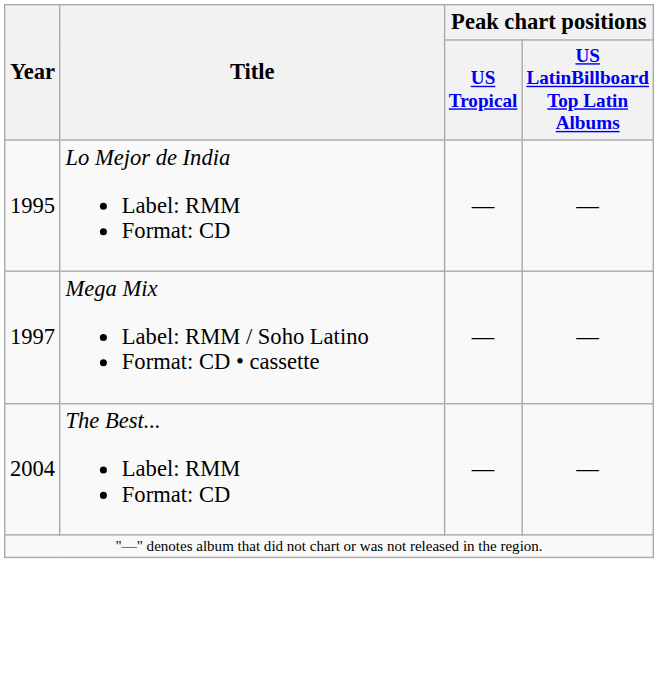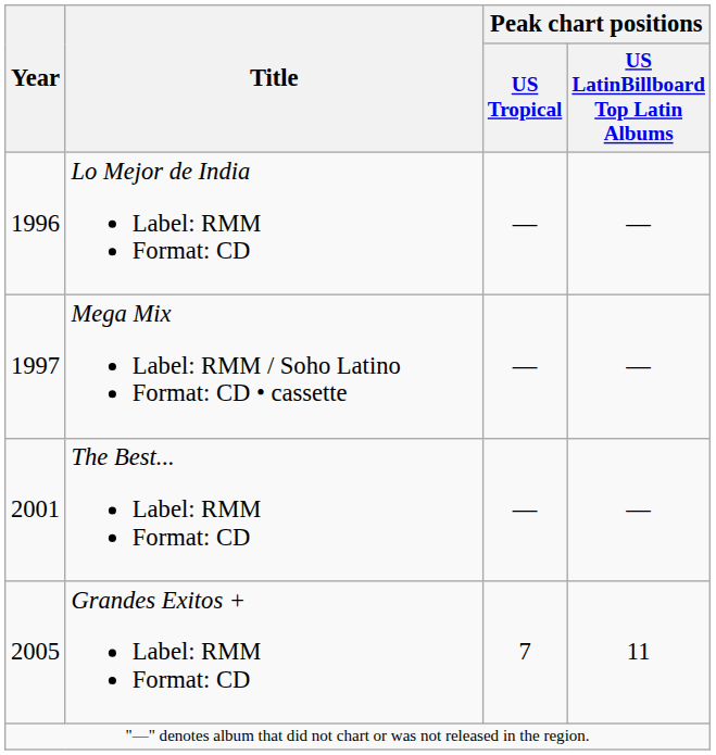 <table class="wikitable" style="text-align:center;">
 <tr>
 <th rowspan="2">Year</th>
 <th rowspan="2" width="265">Title</th>
 <th colspan="2">Peak chart positions</th>
 </tr>
 <tr>
 <th style="width:3em;font-size:85%"><a href='#'>US Tropical</a><br></th>
 <th style="width:3em;font-size:85%"><a href='#'>US Latin</a><a href='#'>Billboard Top Latin Albums</a><br></th>
 </tr>
 <tr>
-<td>1995</td>
+<td>1996</td>
 <td align="left"><em>Lo Mejor de India</em><br><ul><li>Label: RMM</li><li>Format: CD</li></ul></td>
 <td>—</td>
 <td>—</td>
 </tr>
 <tr>
 <td>1997</td>
 <td align="left"><em>Mega Mix</em><br><ul><li>Label: RMM / Soho Latino</li><li>Format: CD • cassette</li></ul></td>
 <td>—</td>
 <td>—</td>
 </tr>
 <tr>
-<td>2004</td>
+<td>2001</td>
 <td align="left"><em>The Best...</em><br><ul><li>Label: RMM</li><li>Format: CD</li></ul></td>
 <td>—</td>
 <td>—</td>
 </tr>
 <tr>
+<td>2005</td>
+<td align="left"><em>Grandes Exitos +</em><br><ul><li>Label: RMM</li><li>Format: CD</li></ul></td>
+<td>7</td>
+<td>11</td>
+</tr>
+<tr>
 <td colspan="4" style="font-size:8pt">"—" denotes album that did not chart or was not released in the region.</td>
 </tr>
 </table>
